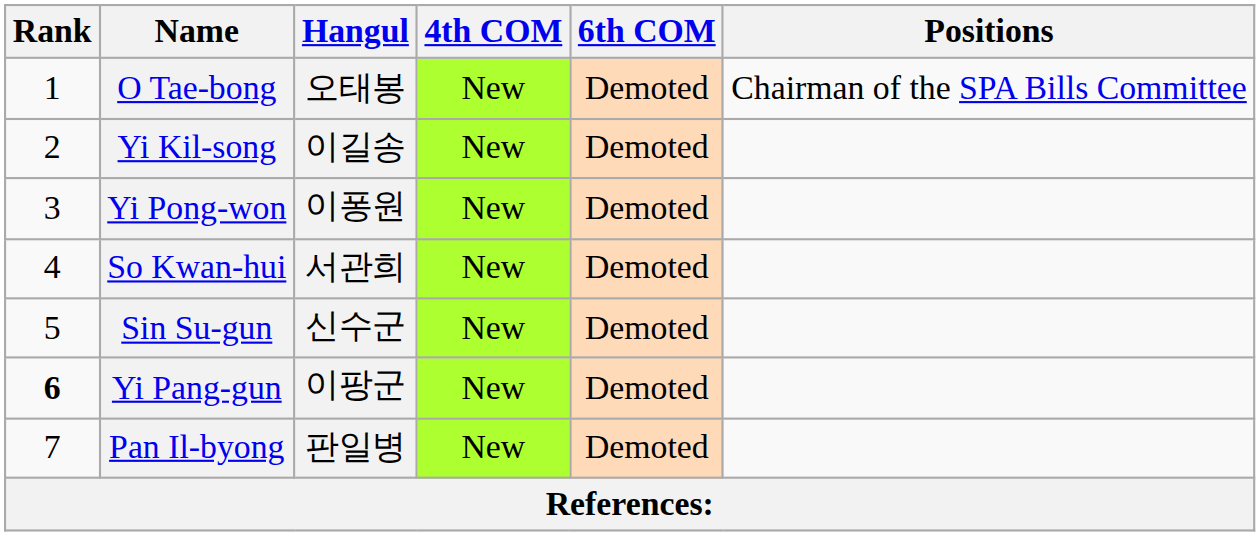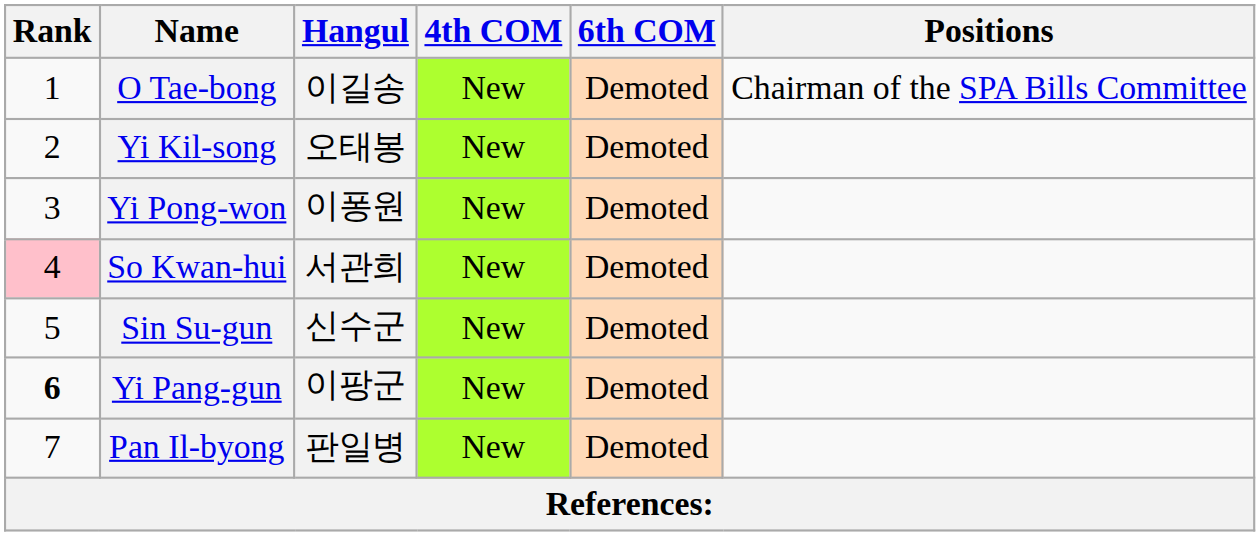 <table class="wikitable sortable">
 <tr>
 <th>Rank</th>
 <th>Name</th>
 <th class="unsortable"><a href='#'>Hangul</a></th>
 <th><a href='#'>4th COM</a></th>
 <th><a href='#'>6th COM</a></th>
 <th>Positions</th>
 </tr>
 <tr>
 <td align="center">1</td>
 <th align="center" scope="row" style="font-weight:normal;"><a href='#'>O Tae-bong</a></th>
-<th align="center" scope="row" style="font-weight:normal;">오태봉</th>
+<th align="center" scope="row" style="font-weight:normal;">이길송</th>
 <td align="center" style="background: GreenYellow">New</td>
 <td style="background: PeachPuff" align="center">Demoted</td>
 <td>Chairman of the <a href='#'>SPA Bills Committee</a></td>
 </tr>
 <tr>
 <td align="center">2</td>
 <th align="center" scope="row" style="font-weight:normal;"><a href='#'>Yi Kil-song</a></th>
-<th align="center" scope="row" style="font-weight:normal;">이길송</th>
+<th align="center" scope="row" style="font-weight:normal;">오태봉</th>
 <td align="center" style="background: GreenYellow">New</td>
 <td style="background: PeachPuff" align="center">Demoted</td>
 <td></td>
 </tr>
 <tr>
 <td align="center">3</td>
 <th align="center" scope="row" style="font-weight:normal;"><a href='#'>Yi Pong-won</a></th>
 <th align="center" scope="row" style="font-weight:normal;">이퐁원</th>
 <td align="center" style="background: GreenYellow">New</td>
 <td style="background: PeachPuff" align="center">Demoted</td>
 <td></td>
 </tr>
 <tr>
-<td align="center">4</td>
+<td align="center" style="background: pink;">4</td>
 <th align="center" scope="row" style="font-weight:normal;"><a href='#'>So Kwan-hui</a></th>
 <th align="center" scope="row" style="font-weight:normal;">서관희</th>
 <td align="center" style="background: GreenYellow">New</td>
 <td style="background: PeachPuff" align="center">Demoted</td>
 <td></td>
 </tr>
 <tr>
 <td align="center">5</td>
 <th align="center" scope="row" style="font-weight:normal;"><a href='#'>Sin Su-gun</a></th>
 <th align="center" scope="row" style="font-weight:normal;">신수군</th>
 <td align="center" style="background: GreenYellow">New</td>
 <td style="background: PeachPuff" align="center">Demoted</td>
 <td></td>
 </tr>
 <tr>
 <td align="center"><strong>6</strong></td>
 <th align="center" scope="row" style="font-weight:normal;"><a href='#'>Yi Pang-gun</a></th>
 <th align="center" scope="row" style="font-weight:normal;">이팡군</th>
 <td align="center" style="background: GreenYellow">New</td>
 <td style="background: PeachPuff" align="center">Demoted</td>
 <td></td>
 </tr>
 <tr>
 <td align="center">7</td>
 <th align="center" scope="row" style="font-weight:normal;"><a href='#'>Pan Il-byong</a></th>
 <th align="center" scope="row" style="font-weight:normal;">판일병</th>
 <td align="center" style="background: GreenYellow">New</td>
 <td style="background: PeachPuff" align="center">Demoted</td>
 <td></td>
 </tr>
 <tr>
 <th colspan="6" unsortable><strong>References:</strong><br></th>
 </tr>
 </table>
